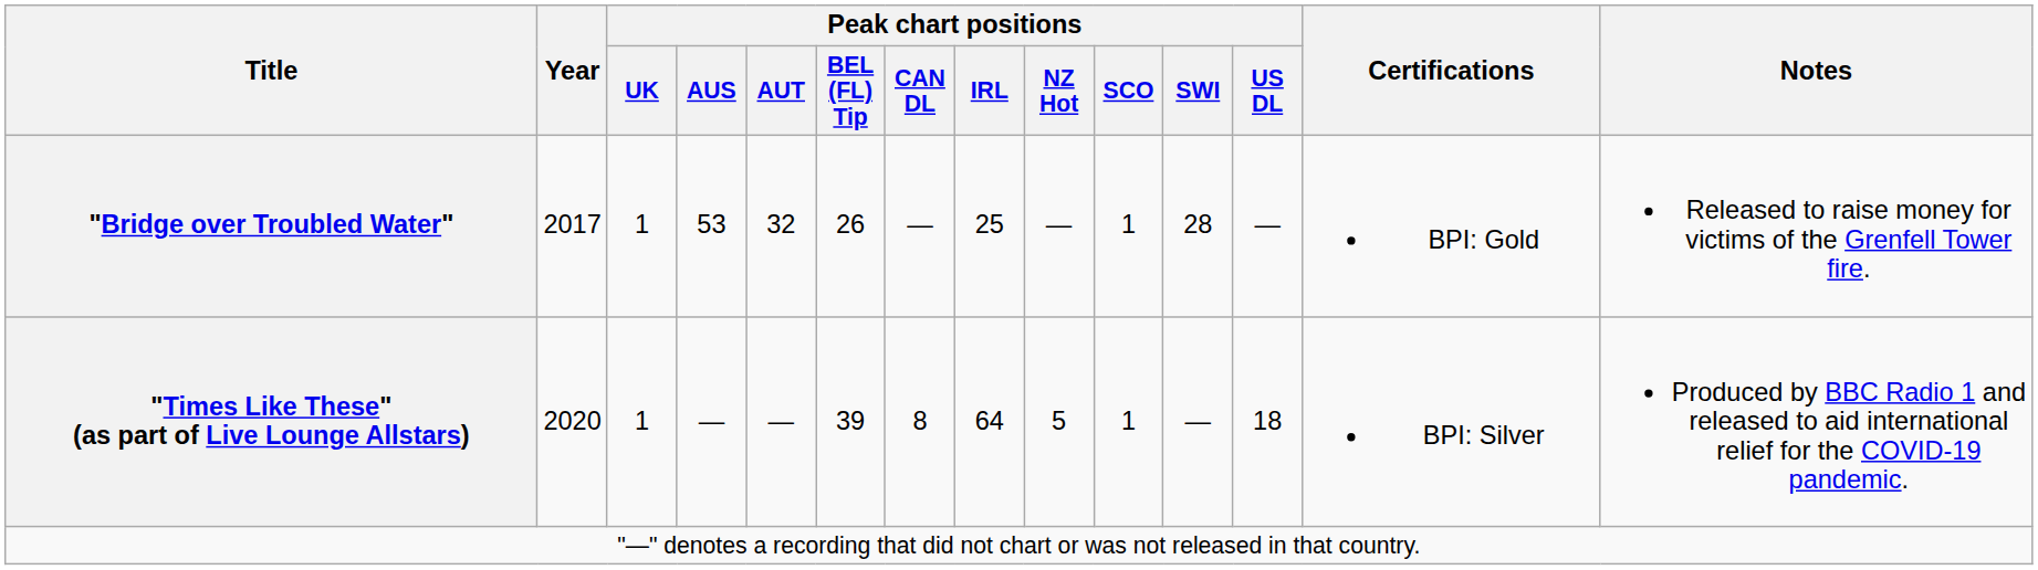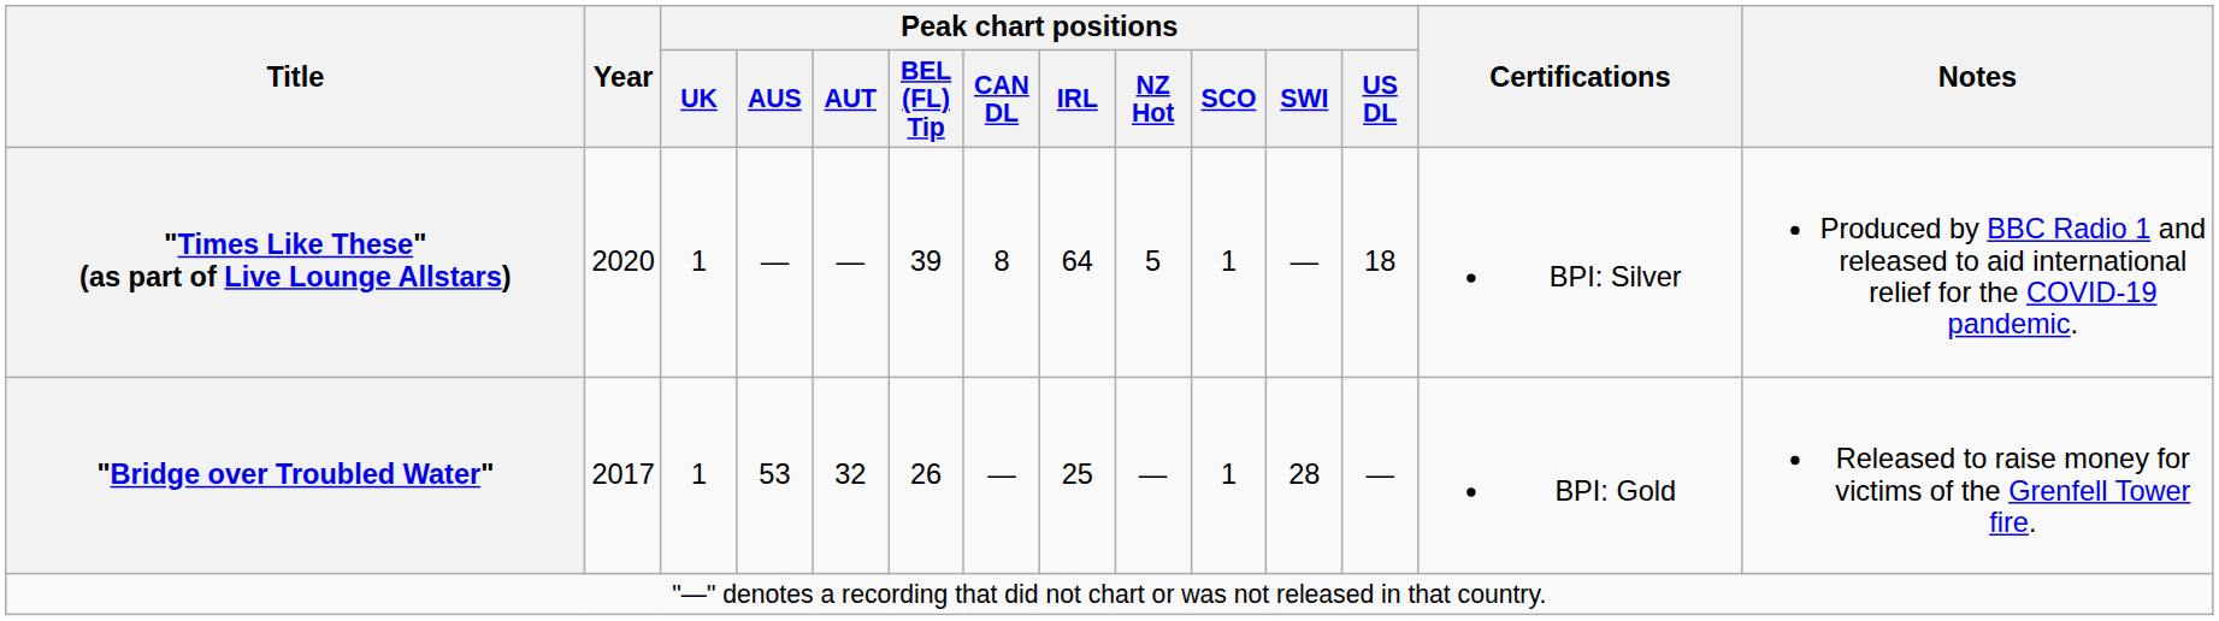 <table class="wikitable plainrowheaders" style="text-align:center;">
 <tr>
 <th scope="col" rowspan="2" style="width:20em;">Title</th>
 <th scope="col" rowspan="2" style="width:1em;">Year</th>
 <th scope="col" colspan="10">Peak chart positions</th>
 <th scope="col" rowspan="2" style="width:11em;">Certifications</th>
 <th scope="col" rowspan="2">Notes</th>
 </tr>
 <tr>
 <th scope="col" style="width:2.5em;font-size:90%;"><a href='#'>UK</a><br></th>
 <th scope="col" style="width:2.5em;font-size:90%;"><a href='#'>AUS</a><br></th>
 <th scope="col" style="width:2.5em;font-size:90%;"><a href='#'>AUT</a><br></th>
 <th scope="col" style="width:2.5em;font-size:90%;"><a href='#'>BEL<br>(FL)<br>Tip</a><br></th>
 <th scope="col" style="width:2.5em;font-size:90%;"><a href='#'>CAN<br>DL</a><br></th>
 <th scope="col" style="width:2.5em;font-size:90%;"><a href='#'>IRL</a><br></th>
 <th scope="col" style="width:2.5em;font-size:90%;"><a href='#'>NZ<br>Hot</a><br></th>
 <th scope="col" style="width:2.5em;font-size:90%;"><a href='#'>SCO</a><br></th>
 <th scope="col" style="width:2.5em;font-size:90%;"><a href='#'>SWI</a><br></th>
 <th scope="col" style="width:2.5em;font-size:90%;"><a href='#'>US<br>DL</a><br></th>
 </tr>
 <tr>
+<th scope="row">"<a href='#'>Times Like These</a>"<br><span>(as part of <a href='#'>Live Lounge Allstars</a>)</span></th>
+<td>2020</td>
+<td>1</td>
+<td>—</td>
+<td>—</td>
+<td>39</td>
+<td>8</td>
+<td>64</td>
+<td>5</td>
+<td>1</td>
+<td>—</td>
+<td>18</td>
+<td><br><ul><li>BPI: Silver</li></ul></td>
+<td><br><ul><li>Produced by <a href='#'>BBC Radio 1</a> and released to aid international relief for the <a href='#'>COVID-19 pandemic</a>.</li></ul></td>
+</tr>
+<tr>
 <th scope="row">"<a href='#'>Bridge over Troubled Water</a>"<br></th>
 <td>2017</td>
 <td>1</td>
 <td>53</td>
 <td>32</td>
 <td>26</td>
 <td>—</td>
 <td>25</td>
 <td>—</td>
 <td>1</td>
 <td>28</td>
 <td>—</td>
 <td><br><ul><li>BPI: Gold</li></ul></td>
 <td><br><ul><li>Released to raise money for victims of the <a href='#'>Grenfell Tower fire</a>.</li></ul></td>
 </tr>
 <tr>
-<th scope="row">"<a href='#'>Times Like These</a>"<br><span>(as part of <a href='#'>Live Lounge Allstars</a>)</span></th>
-<td>2020</td>
-<td>1</td>
-<td>—</td>
-<td>—</td>
-<td>39</td>
-<td>8</td>
-<td>64</td>
-<td>5</td>
-<td>1</td>
-<td>—</td>
-<td>18</td>
-<td><br><ul><li>BPI: Silver</li></ul></td>
-<td><br><ul><li>Produced by <a href='#'>BBC Radio 1</a> and released to aid international relief for the <a href='#'>COVID-19 pandemic</a>.</li></ul></td>
-</tr>
-<tr>
 <td colspan="14" style="font-size:90%">"—" denotes a recording that did not chart or was not released in that country.</td>
 </tr>
 </table>
